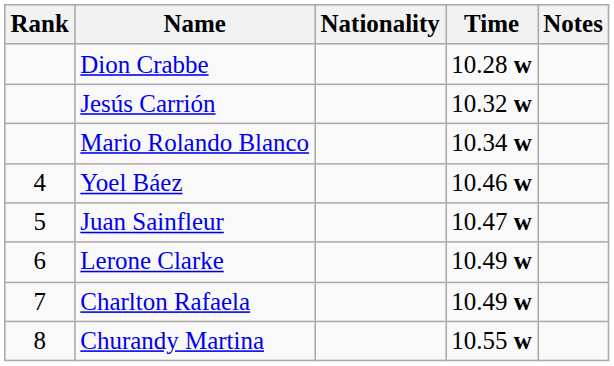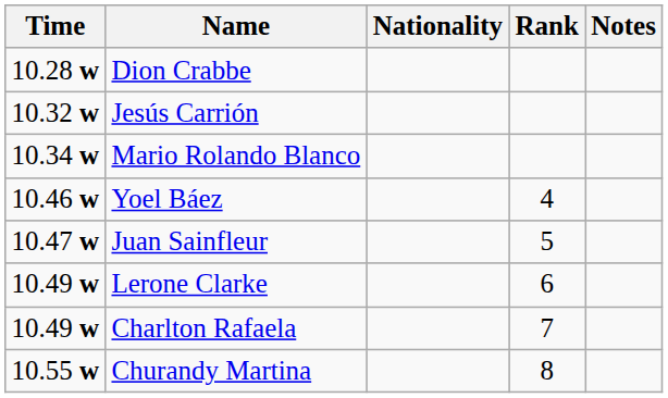 <table class="wikitable sortable" style="text-align:center">
 <tr>
-<th>Rank</th>
+<th>Time</th>
 <th>Name</th>
 <th>Nationality</th>
-<th>Time</th>
+<th>Rank</th>
 <th>Notes</th>
 </tr>
 <tr>
-<td></td>
+<td>10.28 <strong>w</strong></td>
 <td align=left><a href='#'>Dion Crabbe</a></td>
 <td align=left></td>
-<td>10.28 <strong>w</strong></td>
+<td></td>
 <td></td>
 </tr>
 <tr>
-<td></td>
+<td>10.32 <strong>w</strong></td>
 <td align=left><a href='#'>Jesús Carrión</a></td>
 <td align=left></td>
-<td>10.32 <strong>w</strong></td>
+<td></td>
 <td></td>
 </tr>
 <tr>
-<td></td>
+<td>10.34 <strong>w</strong></td>
 <td align=left><a href='#'>Mario Rolando Blanco</a></td>
 <td align=left></td>
-<td>10.34 <strong>w</strong></td>
+<td></td>
 <td></td>
 </tr>
 <tr>
-<td>4</td>
+<td>10.46 <strong>w</strong></td>
 <td align=left><a href='#'>Yoel Báez</a></td>
 <td align=left></td>
-<td>10.46 <strong>w</strong></td>
+<td>4</td>
 <td></td>
 </tr>
 <tr>
-<td>5</td>
+<td>10.47 <strong>w</strong></td>
 <td align=left><a href='#'>Juan Sainfleur</a></td>
 <td align=left></td>
-<td>10.47 <strong>w</strong></td>
+<td>5</td>
 <td></td>
 </tr>
 <tr>
-<td>6</td>
+<td>10.49 <strong>w</strong></td>
 <td align=left><a href='#'>Lerone Clarke</a></td>
 <td align=left></td>
-<td>10.49 <strong>w</strong></td>
+<td>6</td>
 <td></td>
 </tr>
 <tr>
-<td>7</td>
+<td>10.49 <strong>w</strong></td>
 <td align=left><a href='#'>Charlton Rafaela</a></td>
 <td align=left></td>
-<td>10.49 <strong>w</strong></td>
+<td>7</td>
 <td></td>
 </tr>
 <tr>
-<td>8</td>
+<td>10.55 <strong>w</strong></td>
 <td align=left><a href='#'>Churandy Martina</a></td>
 <td align=left></td>
-<td>10.55 <strong>w</strong></td>
+<td>8</td>
 <td></td>
 </tr>
 </table>
